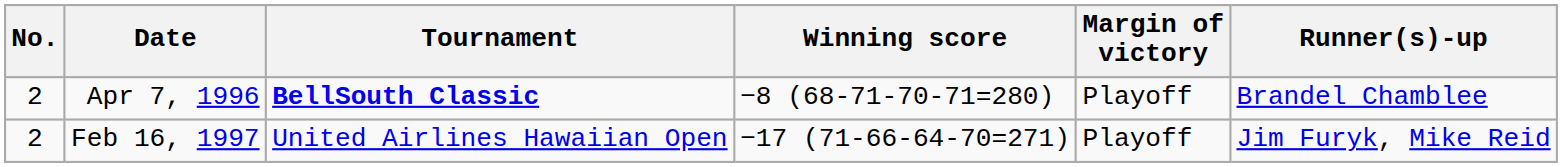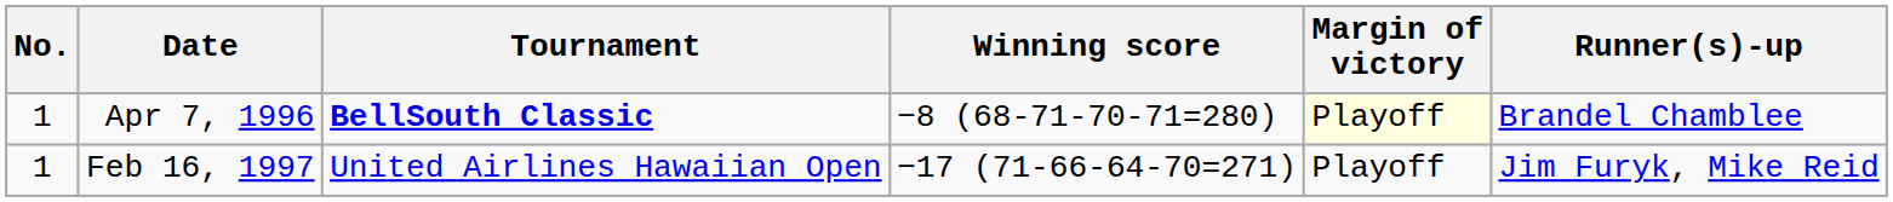 <table class="wikitable" style="font-size:95%;">
 <tr>
 <th>No.</th>
 <th>Date</th>
 <th>Tournament</th>
 <th>Winning score</th>
 <th>Margin of<br>victory</th>
 <th>Runner(s)-up</th>
 </tr>
 <tr>
-<td align=center>2</td>
+<td align=center>1</td>
 <td align=right>Apr 7, <a href='#'>1996</a></td>
 <td><strong><a href='#'>BellSouth Classic</a></strong></td>
 <td>−8 (68-71-70-71=280)</td>
-<td>Playoff</td>
+<td style="background: lightyellow;">Playoff</td>
 <td> <a href='#'>Brandel Chamblee</a></td>
 </tr>
 <tr>
-<td align=center>2</td>
+<td align=center>1</td>
 <td align=right>Feb 16, <a href='#'>1997</a></td>
 <td><a href='#'>United Airlines Hawaiian Open</a></td>
 <td>−17 (71-66-64-70=271)</td>
 <td>Playoff</td>
 <td> <a href='#'>Jim Furyk</a>,  <a href='#'>Mike Reid</a></td>
 </tr>
 </table>
